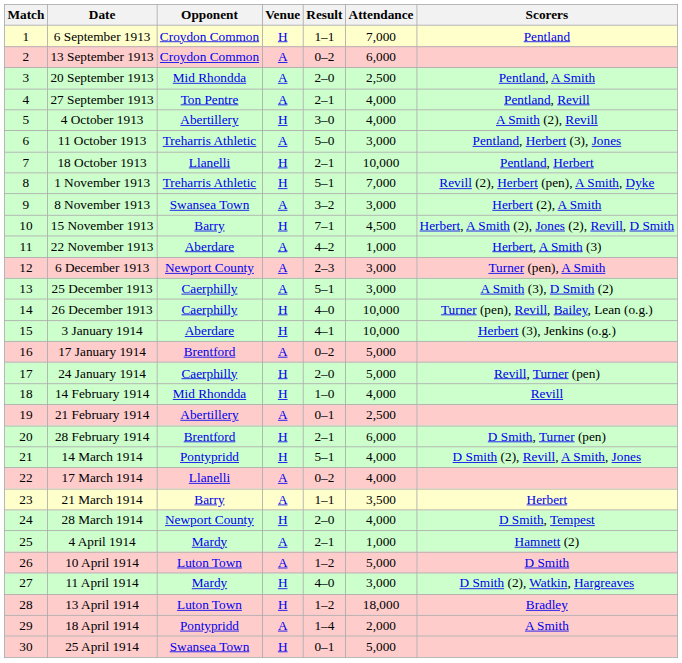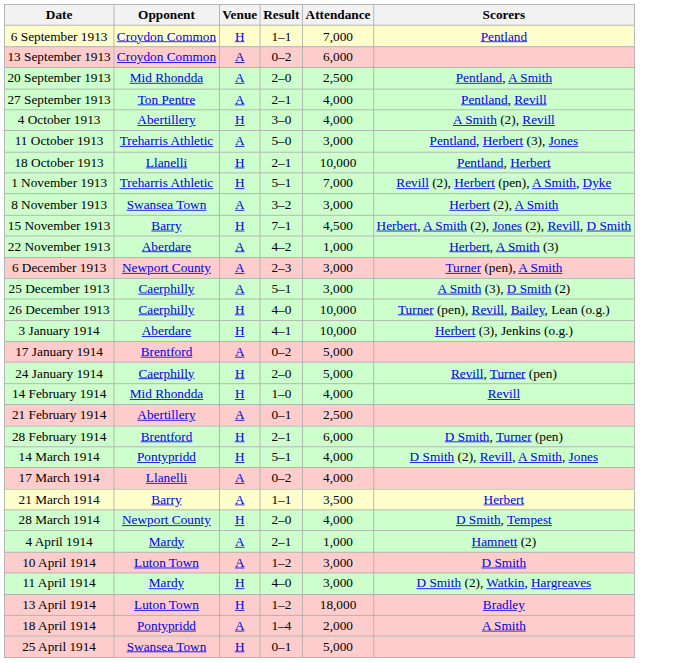 <table class="wikitable" style="font-size:100%; text-align:center">
 <tr>
-<th>Match</th>
 <th>Date</th>
 <th>Opponent</th>
 <th>Venue</th>
 <th>Result</th>
 <th>Attendance</th>
 <th>Scorers</th>
 </tr>
 <tr style="background-color: #FFFFCC;">
-<td>1</td>
 <td>6 September 1913</td>
 <td><a href='#'>Croydon Common</a></td>
 <td><a href='#'>H</a></td>
 <td>1–1</td>
 <td>7,000</td>
 <td><a href='#'>Pentland</a></td>
 </tr>
 <tr style="background-color: #FFCCCC;">
-<td>2</td>
 <td>13 September 1913</td>
 <td><a href='#'>Croydon Common</a></td>
 <td><a href='#'>A</a></td>
 <td>0–2</td>
 <td>6,000</td>
 <td></td>
 </tr>
 <tr style="background-color: #CCFFCC;">
-<td>3</td>
 <td>20 September 1913</td>
 <td><a href='#'>Mid Rhondda</a></td>
 <td><a href='#'>A</a></td>
 <td>2–0</td>
 <td>2,500</td>
 <td><a href='#'>Pentland</a>, <a href='#'>A Smith</a></td>
 </tr>
 <tr style="background-color: #CCFFCC;">
-<td>4</td>
 <td>27 September 1913</td>
 <td><a href='#'>Ton Pentre</a></td>
 <td><a href='#'>A</a></td>
 <td>2–1</td>
 <td>4,000</td>
 <td><a href='#'>Pentland</a>, <a href='#'>Revill</a></td>
 </tr>
 <tr style="background-color: #CCFFCC;">
-<td>5</td>
 <td>4 October 1913</td>
 <td><a href='#'>Abertillery</a></td>
 <td><a href='#'>H</a></td>
 <td>3–0</td>
 <td>4,000</td>
 <td><a href='#'>A Smith</a> (2), <a href='#'>Revill</a></td>
 </tr>
 <tr style="background-color: #CCFFCC;">
-<td>6</td>
 <td>11 October 1913</td>
 <td><a href='#'>Treharris Athletic</a></td>
 <td><a href='#'>A</a></td>
 <td>5–0</td>
 <td>3,000</td>
 <td><a href='#'>Pentland</a>, <a href='#'>Herbert</a> (3), <a href='#'>Jones</a></td>
 </tr>
 <tr style="background-color: #CCFFCC;">
-<td>7</td>
 <td>18 October 1913</td>
 <td><a href='#'>Llanelli</a></td>
 <td><a href='#'>H</a></td>
 <td>2–1</td>
 <td>10,000</td>
 <td><a href='#'>Pentland</a>, <a href='#'>Herbert</a></td>
 </tr>
 <tr style="background-color: #CCFFCC;">
-<td>8</td>
 <td>1 November 1913</td>
 <td><a href='#'>Treharris Athletic</a></td>
 <td><a href='#'>H</a></td>
 <td>5–1</td>
 <td>7,000</td>
 <td><a href='#'>Revill</a> (2), <a href='#'>Herbert</a> (pen), <a href='#'>A Smith</a>, <a href='#'>Dyke</a></td>
 </tr>
 <tr style="background-color: #CCFFCC;">
-<td>9</td>
 <td>8 November 1913</td>
 <td><a href='#'>Swansea Town</a></td>
 <td><a href='#'>A</a></td>
 <td>3–2</td>
 <td>3,000</td>
 <td><a href='#'>Herbert</a> (2), <a href='#'>A Smith</a></td>
 </tr>
 <tr style="background-color: #CCFFCC;">
-<td>10</td>
 <td>15 November 1913</td>
 <td><a href='#'>Barry</a></td>
 <td><a href='#'>H</a></td>
 <td>7–1</td>
 <td>4,500</td>
 <td><a href='#'>Herbert</a>, <a href='#'>A Smith</a> (2), <a href='#'>Jones</a> (2), <a href='#'>Revill</a>, <a href='#'>D Smith</a></td>
 </tr>
 <tr style="background-color: #CCFFCC;">
-<td>11</td>
 <td>22 November 1913</td>
 <td><a href='#'>Aberdare</a></td>
 <td><a href='#'>A</a></td>
 <td>4–2</td>
 <td>1,000</td>
 <td><a href='#'>Herbert</a>, <a href='#'>A Smith</a> (3)</td>
 </tr>
 <tr style="background-color: #FFCCCC;">
-<td>12</td>
 <td>6 December 1913</td>
 <td><a href='#'>Newport County</a></td>
 <td><a href='#'>A</a></td>
 <td>2–3</td>
 <td>3,000</td>
 <td><a href='#'>Turner</a> (pen), <a href='#'>A Smith</a></td>
 </tr>
 <tr style="background-color: #CCFFCC;">
-<td>13</td>
 <td>25 December 1913</td>
 <td><a href='#'>Caerphilly</a></td>
 <td><a href='#'>A</a></td>
 <td>5–1</td>
 <td>3,000</td>
 <td><a href='#'>A Smith</a> (3), <a href='#'>D Smith</a> (2)</td>
 </tr>
 <tr style="background-color: #CCFFCC;">
-<td>14</td>
 <td>26 December 1913</td>
 <td><a href='#'>Caerphilly</a></td>
 <td><a href='#'>H</a></td>
 <td>4–0</td>
 <td>10,000</td>
 <td><a href='#'>Turner</a> (pen), <a href='#'>Revill</a>, <a href='#'>Bailey</a>, Lean (o.g.)</td>
 </tr>
 <tr style="background-color: #CCFFCC;">
-<td>15</td>
 <td>3 January 1914</td>
 <td><a href='#'>Aberdare</a></td>
 <td><a href='#'>H</a></td>
 <td>4–1</td>
 <td>10,000</td>
 <td><a href='#'>Herbert</a> (3), Jenkins (o.g.)</td>
 </tr>
 <tr style="background-color: #FFCCCC;">
-<td>16</td>
 <td>17 January 1914</td>
 <td><a href='#'>Brentford</a></td>
 <td><a href='#'>A</a></td>
 <td>0–2</td>
 <td>5,000</td>
 <td></td>
 </tr>
 <tr style="background-color: #CCFFCC;">
-<td>17</td>
 <td>24 January 1914</td>
 <td><a href='#'>Caerphilly</a></td>
 <td><a href='#'>H</a></td>
 <td>2–0</td>
 <td>5,000</td>
 <td><a href='#'>Revill</a>, <a href='#'>Turner</a> (pen)</td>
 </tr>
 <tr style="background-color: #CCFFCC;">
-<td>18</td>
 <td>14 February 1914</td>
 <td><a href='#'>Mid Rhondda</a></td>
 <td><a href='#'>H</a></td>
 <td>1–0</td>
 <td>4,000</td>
 <td><a href='#'>Revill</a></td>
 </tr>
 <tr style="background-color: #FFCCCC;">
-<td>19</td>
 <td>21 February 1914</td>
 <td><a href='#'>Abertillery</a></td>
 <td><a href='#'>A</a></td>
 <td>0–1</td>
 <td>2,500</td>
 <td></td>
 </tr>
 <tr style="background-color: #CCFFCC;">
-<td>20</td>
 <td>28 February 1914</td>
 <td><a href='#'>Brentford</a></td>
 <td><a href='#'>H</a></td>
 <td>2–1</td>
 <td>6,000</td>
 <td><a href='#'>D Smith</a>, <a href='#'>Turner</a> (pen)</td>
 </tr>
 <tr style="background-color: #CCFFCC;">
-<td>21</td>
 <td>14 March 1914</td>
 <td><a href='#'>Pontypridd</a></td>
 <td><a href='#'>H</a></td>
 <td>5–1</td>
 <td>4,000</td>
 <td><a href='#'>D Smith</a> (2), <a href='#'>Revill</a>, <a href='#'>A Smith</a>, <a href='#'>Jones</a></td>
 </tr>
 <tr style="background-color: #FFCCCC;">
-<td>22</td>
 <td>17 March 1914</td>
 <td><a href='#'>Llanelli</a></td>
 <td><a href='#'>A</a></td>
 <td>0–2</td>
 <td>4,000</td>
 <td></td>
 </tr>
 <tr style="background-color: #FFFFCC;">
-<td>23</td>
 <td>21 March 1914</td>
 <td><a href='#'>Barry</a></td>
 <td><a href='#'>A</a></td>
 <td>1–1</td>
 <td>3,500</td>
 <td><a href='#'>Herbert</a></td>
 </tr>
 <tr style="background-color: #CCFFCC;">
-<td>24</td>
 <td>28 March 1914</td>
 <td><a href='#'>Newport County</a></td>
 <td><a href='#'>H</a></td>
 <td>2–0</td>
 <td>4,000</td>
 <td><a href='#'>D Smith</a>, <a href='#'>Tempest</a></td>
 </tr>
 <tr style="background-color: #CCFFCC;">
-<td>25</td>
 <td>4 April 1914</td>
 <td><a href='#'>Mardy</a></td>
 <td><a href='#'>A</a></td>
 <td>2–1</td>
 <td>1,000</td>
 <td><a href='#'>Hamnett</a> (2)</td>
 </tr>
 <tr style="background-color: #FFCCCC;">
-<td>26</td>
 <td>10 April 1914</td>
 <td><a href='#'>Luton Town</a></td>
 <td><a href='#'>A</a></td>
 <td>1–2</td>
-<td>5,000</td>
+<td>3,000</td>
 <td><a href='#'>D Smith</a></td>
 </tr>
 <tr style="background-color: #CCFFCC;">
-<td>27</td>
 <td>11 April 1914</td>
 <td><a href='#'>Mardy</a></td>
 <td><a href='#'>H</a></td>
 <td>4–0</td>
 <td>3,000</td>
 <td><a href='#'>D Smith</a> (2), <a href='#'>Watkin</a>, <a href='#'>Hargreaves</a></td>
 </tr>
 <tr style="background-color: #FFCCCC;">
-<td>28</td>
 <td>13 April 1914</td>
 <td><a href='#'>Luton Town</a></td>
 <td><a href='#'>H</a></td>
 <td>1–2</td>
 <td>18,000</td>
 <td><a href='#'>Bradley</a></td>
 </tr>
 <tr style="background-color: #FFCCCC;">
-<td>29</td>
 <td>18 April 1914</td>
 <td><a href='#'>Pontypridd</a></td>
 <td><a href='#'>A</a></td>
 <td>1–4</td>
 <td>2,000</td>
 <td><a href='#'>A Smith</a></td>
 </tr>
 <tr style="background-color: #FFCCCC;">
-<td>30</td>
 <td>25 April 1914</td>
 <td><a href='#'>Swansea Town</a></td>
 <td><a href='#'>H</a></td>
 <td>0–1</td>
 <td>5,000</td>
 <td></td>
 </tr>
 </table>
